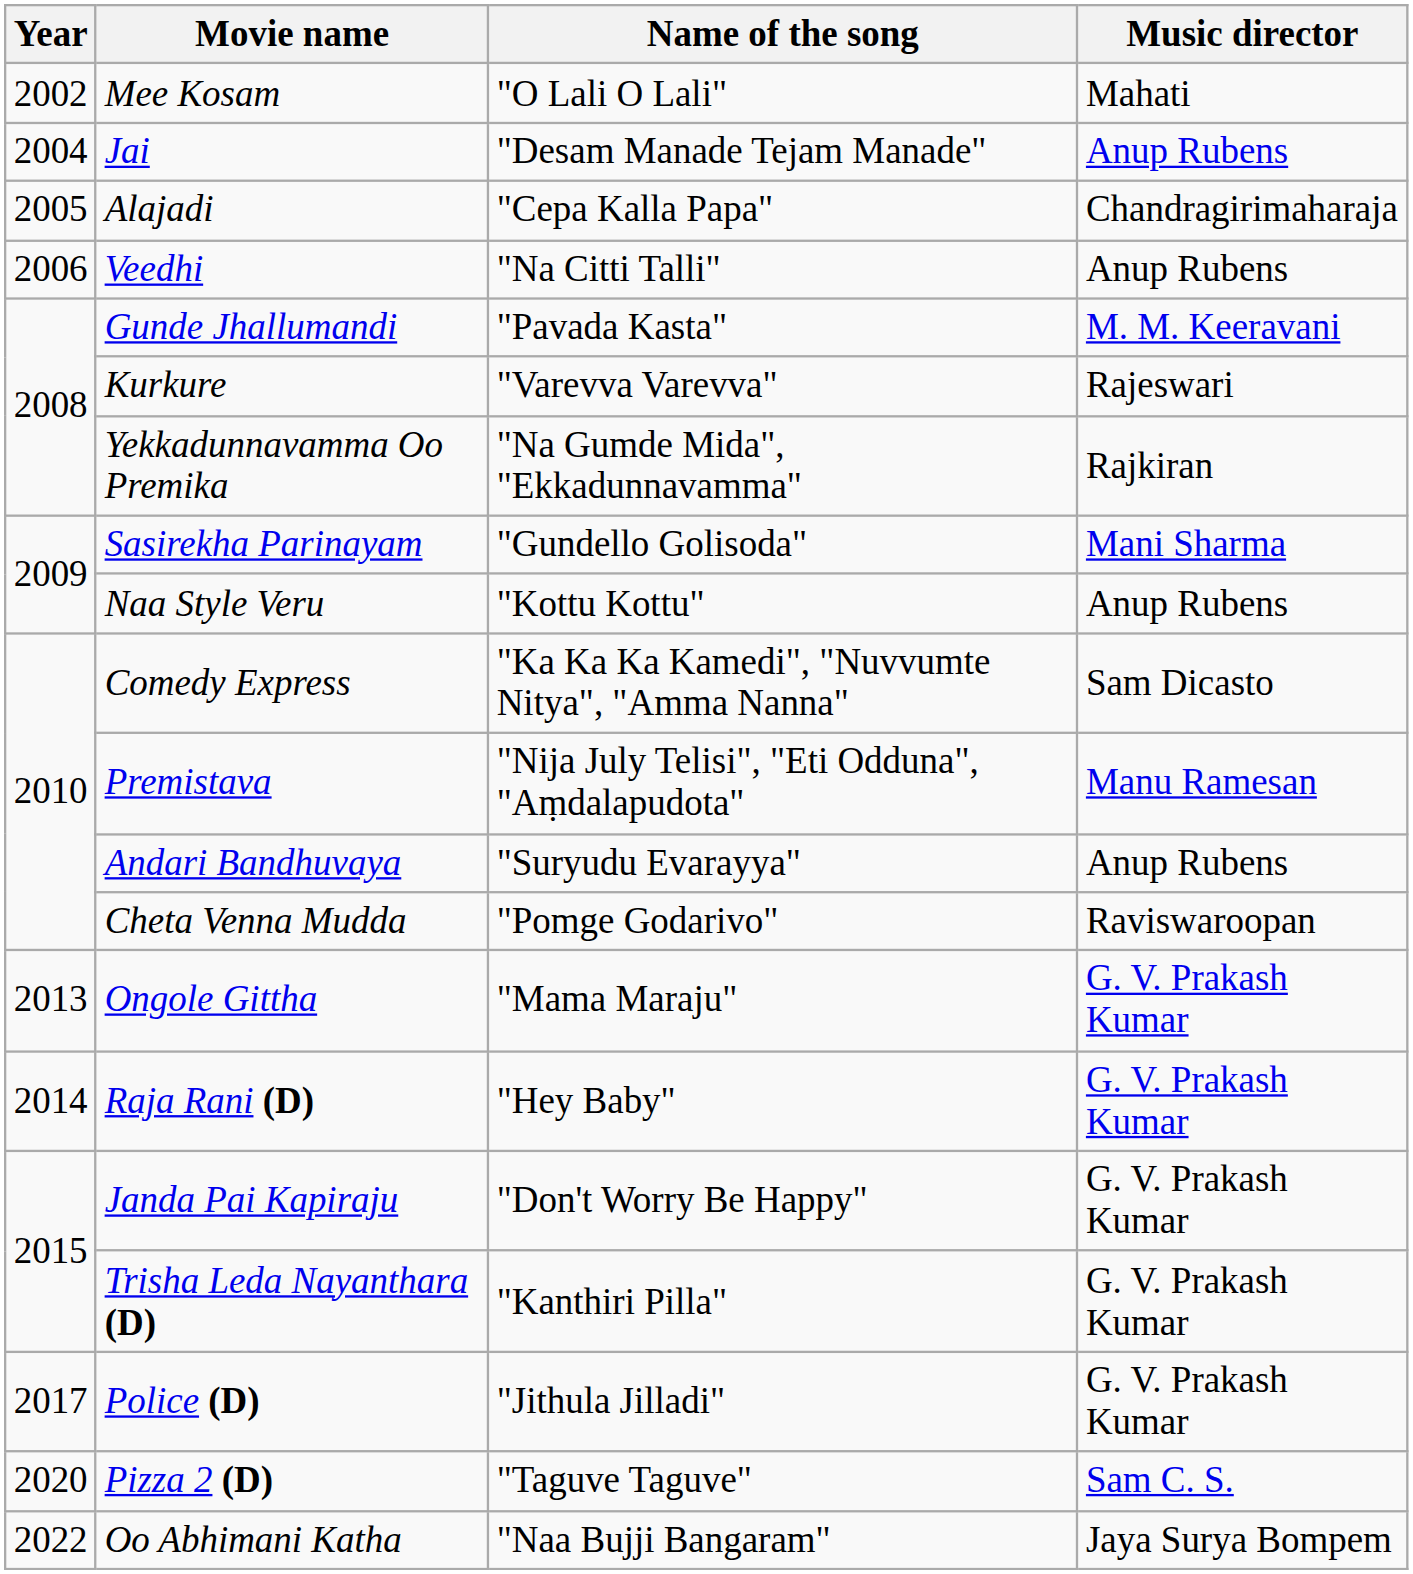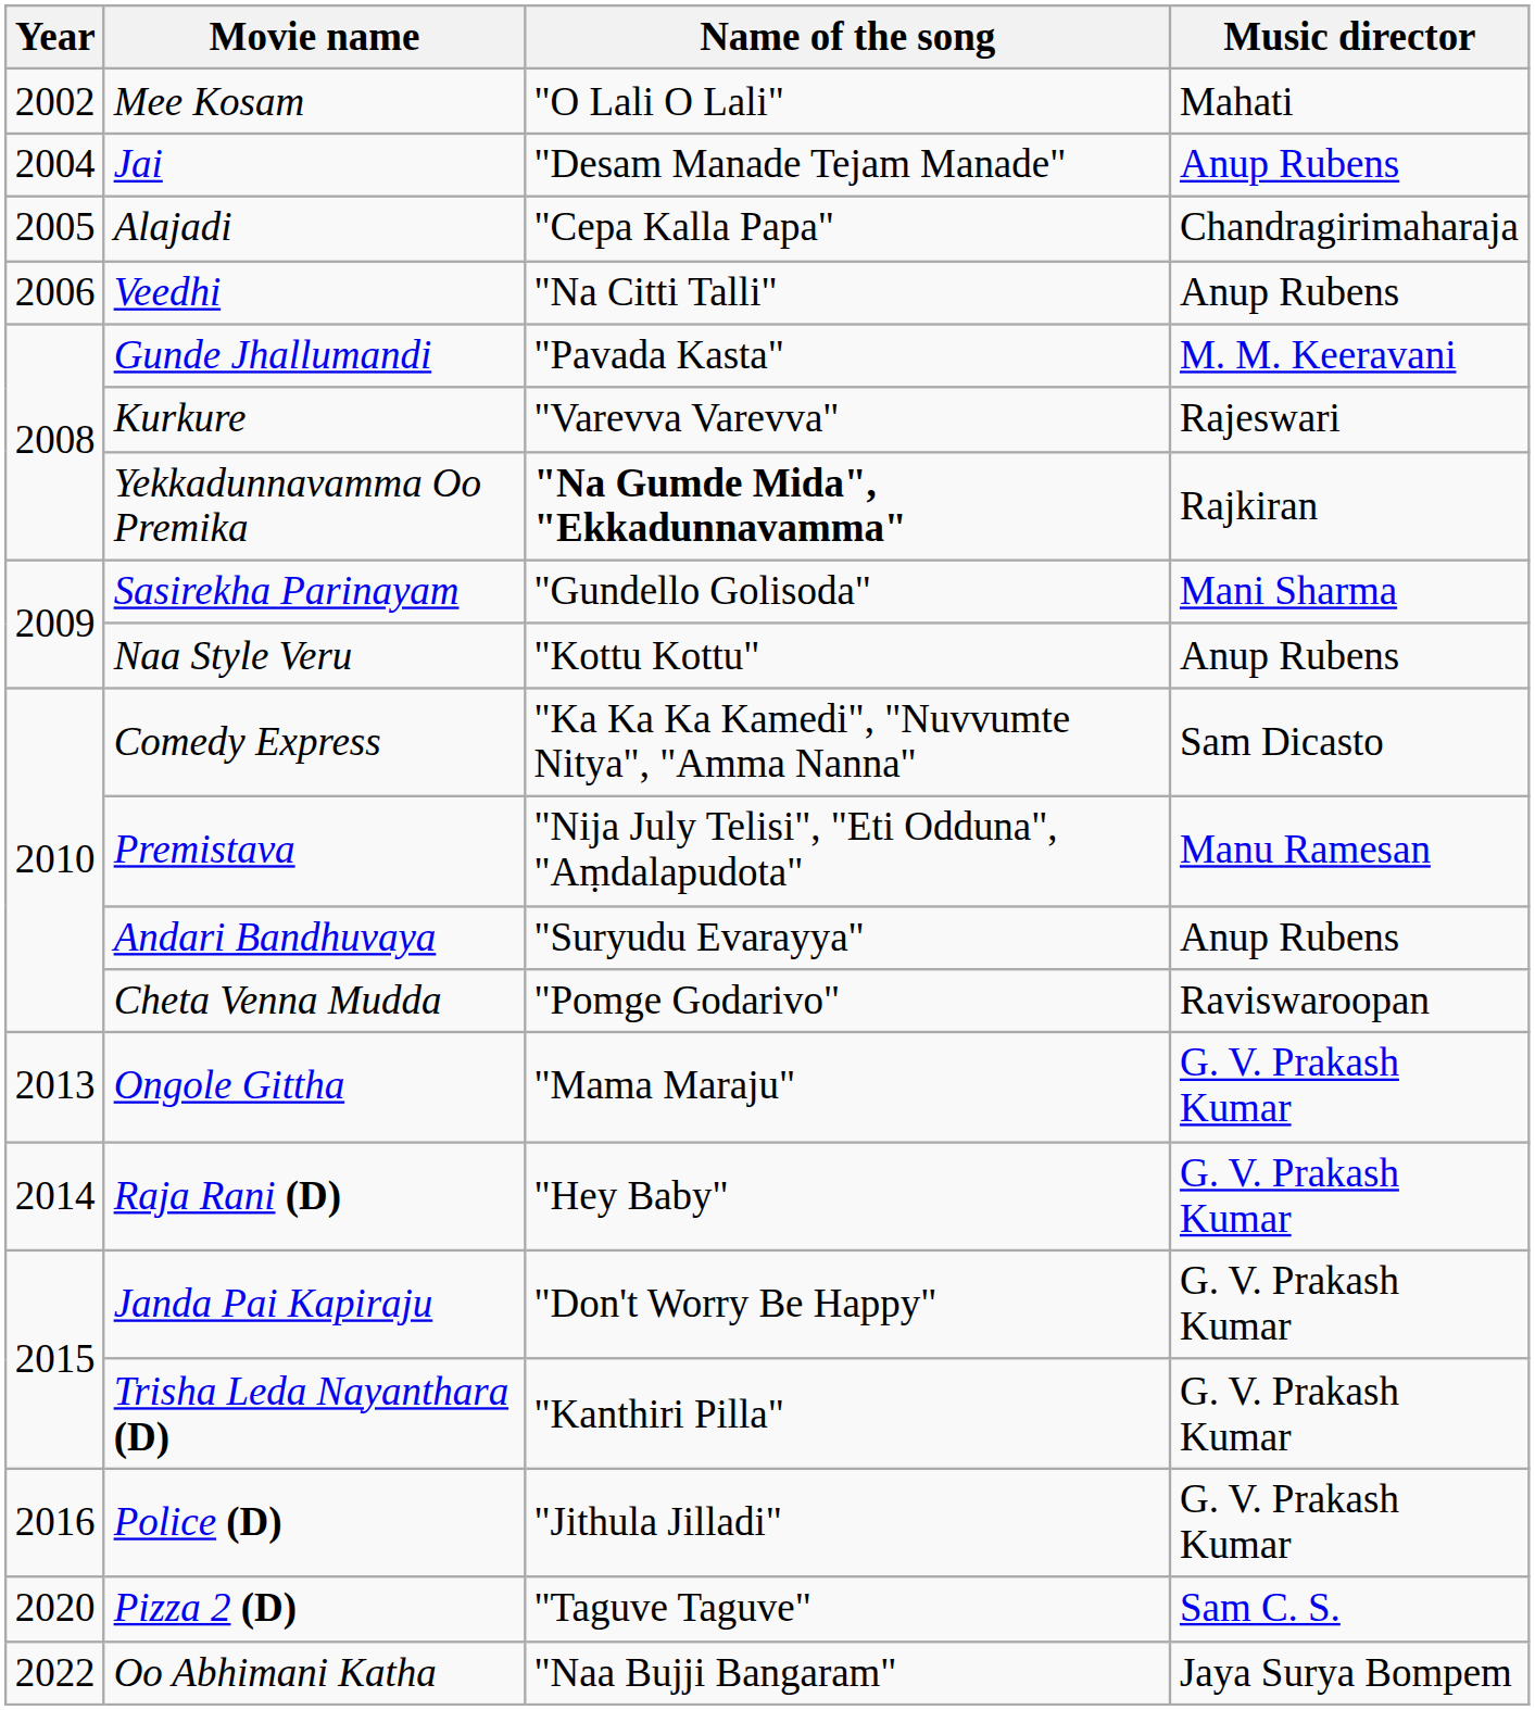 <table class="wikitable sortable">
 <tr>
 <th>Year</th>
 <th>Movie name</th>
 <th>Name of the song</th>
 <th>Music director</th>
 </tr>
 <tr>
 <td>2002</td>
 <td><em>Mee Kosam</em></td>
 <td>"O Lali O Lali"</td>
 <td>Mahati</td>
 </tr>
 <tr>
 <td>2004</td>
 <td><em><a href='#'>Jai</a></em></td>
 <td>"Desam Manade Tejam Manade"</td>
 <td><a href='#'>Anup Rubens</a></td>
 </tr>
 <tr>
 <td>2005</td>
 <td><em>Alajadi</em></td>
 <td>"Cepa Kalla Papa"</td>
 <td>Chandragirimaharaja</td>
 </tr>
 <tr>
 <td>2006</td>
 <td><em><a href='#'>Veedhi</a></em></td>
 <td>"Na Citti Talli"</td>
 <td>Anup Rubens</td>
 </tr>
 <tr>
 <td rowspan="3">2008</td>
 <td><em><a href='#'>Gunde Jhallumandi</a></em></td>
 <td>"Pavada Kasta"</td>
 <td><a href='#'>M. M. Keeravani</a></td>
 </tr>
 <tr>
 <td><em>Kurkure</em></td>
 <td>"Varevva Varevva"</td>
 <td>Rajeswari</td>
 </tr>
 <tr>
 <td><em>Yekkadunnavamma Oo Premika</em></td>
-<td>"Na Gumde Mida", "Ekkadunnavamma"</td>
+<td><strong>"Na Gumde Mida", "Ekkadunnavamma"</strong></td>
 <td>Rajkiran</td>
 </tr>
 <tr>
 <td rowspan="2">2009</td>
 <td><em><a href='#'>Sasirekha Parinayam</a></em></td>
 <td>"Gundello Golisoda"</td>
 <td><a href='#'>Mani Sharma</a></td>
 </tr>
 <tr>
 <td><em>Naa Style Veru</em></td>
 <td>"Kottu Kottu"</td>
 <td>Anup Rubens</td>
 </tr>
 <tr>
 <td rowspan="4">2010</td>
 <td><em>Comedy Express</em></td>
 <td>"Ka Ka Ka Kamedi", "Nuvvumte Nitya", "Amma Nanna"</td>
 <td>Sam Dicasto</td>
 </tr>
 <tr>
 <td><em><a href='#'>Premistava</a></em></td>
 <td>"Nija July Telisi", "Eti Odduna", "Aṃdalapudota"</td>
 <td><a href='#'>Manu Ramesan</a></td>
 </tr>
 <tr>
 <td><em><a href='#'>Andari Bandhuvaya</a></em></td>
 <td>"Suryudu Evarayya"</td>
 <td>Anup Rubens</td>
 </tr>
 <tr>
 <td><em>Cheta Venna Mudda</em></td>
 <td>"Pomge Godarivo"</td>
 <td>Raviswaroopan</td>
 </tr>
 <tr>
 <td>2013</td>
 <td><em><a href='#'>Ongole Gittha</a></em></td>
 <td>"Mama Maraju"</td>
 <td><a href='#'>G. V. Prakash Kumar</a></td>
 </tr>
 <tr>
 <td>2014</td>
 <td><em><a href='#'>Raja Rani</a></em> <strong>(D)</strong></td>
 <td>"Hey Baby"</td>
 <td><a href='#'>G. V. Prakash Kumar</a></td>
 </tr>
 <tr>
 <td rowspan="2">2015</td>
 <td><em><a href='#'>Janda Pai Kapiraju</a></em></td>
 <td>"Don't Worry Be Happy"</td>
 <td>G. V. Prakash Kumar</td>
 </tr>
 <tr>
 <td><em><a href='#'>Trisha Leda Nayanthara</a></em>  <strong>(D)</strong></td>
 <td>"Kanthiri Pilla"</td>
 <td>G. V. Prakash Kumar</td>
 </tr>
 <tr>
-<td>2017</td>
+<td>2016</td>
 <td><em><a href='#'>Police</a></em> <strong>(D)</strong></td>
 <td>"Jithula Jilladi"</td>
 <td>G. V. Prakash Kumar</td>
 </tr>
 <tr>
 <td>2020</td>
 <td><em><a href='#'>Pizza 2</a></em>  <strong>(D)</strong></td>
 <td>"Taguve Taguve"</td>
 <td><a href='#'>Sam C. S.</a></td>
 </tr>
 <tr>
 <td>2022</td>
 <td><em>Oo Abhimani Katha</em></td>
 <td>"Naa Bujji Bangaram"</td>
 <td>Jaya Surya Bompem</td>
 </tr>
 </table>
